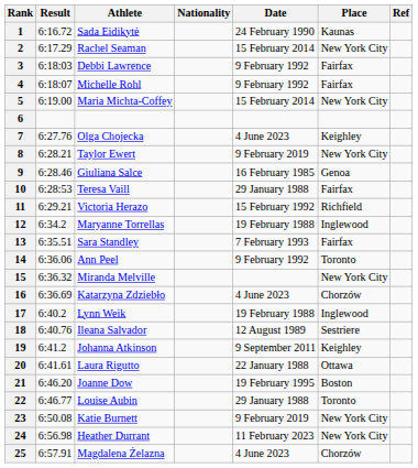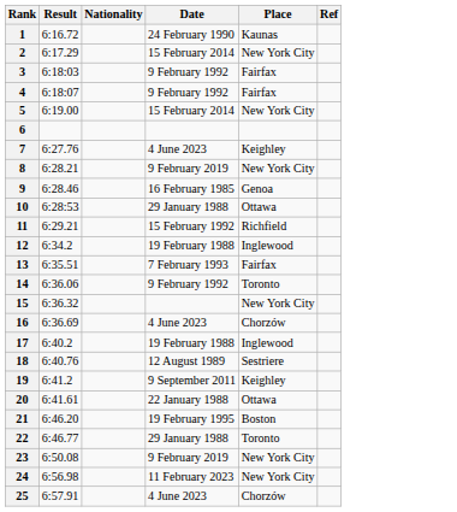 <table class="wikitable">
 <tr>
 <th>Rank</th>
 <th>Result</th>
-<th>Athlete</th>
 <th>Nationality</th>
 <th>Date</th>
 <th>Place</th>
 <th>Ref</th>
 </tr>
 <tr>
 <th>1</th>
 <td>6:16.72 </td>
-<td><a href='#'>Sada Eidikytė</a></td>
 <td></td>
 <td>24 February 1990</td>
 <td>Kaunas</td>
 <td></td>
 </tr>
 <tr>
 <th>2</th>
 <td>6:17.29 </td>
-<td><a href='#'>Rachel Seaman</a></td>
 <td></td>
 <td>15 February 2014</td>
 <td>New York City</td>
 <td></td>
 </tr>
 <tr>
 <th>3</th>
 <td>6:18:03 </td>
-<td><a href='#'>Debbi Lawrence</a></td>
 <td></td>
 <td>9 February 1992</td>
 <td>Fairfax</td>
 <td></td>
 </tr>
 <tr>
 <th>4</th>
 <td>6:18:07 </td>
-<td><a href='#'>Michelle Rohl</a></td>
 <td></td>
 <td>9 February 1992</td>
 <td>Fairfax</td>
 <td></td>
 </tr>
 <tr>
 <th>5</th>
 <td>6:19.00 </td>
-<td><a href='#'>Maria Michta-Coffey</a></td>
 <td></td>
 <td>15 February 2014</td>
 <td>New York City</td>
 <td></td>
 </tr>
 <tr>
 <th>6</th>
 <td></td>
 <td></td>
 <td></td>
 <td></td>
 <td></td>
-<td></td>
 </tr>
 <tr>
 <th>7</th>
 <td>6:27.76</td>
-<td><a href='#'>Olga Chojecka</a></td>
 <td></td>
 <td>4 June 2023</td>
 <td>Keighley</td>
 <td></td>
 </tr>
 <tr>
 <th>8</th>
 <td>6:28.21 </td>
-<td><a href='#'>Taylor Ewert</a></td>
 <td></td>
 <td>9 February 2019</td>
 <td>New York City</td>
 <td></td>
 </tr>
 <tr>
 <th>9</th>
 <td>6:28.46 </td>
-<td><a href='#'>Giuliana Salce</a></td>
 <td></td>
 <td>16 February 1985</td>
 <td>Genoa</td>
 <td></td>
 </tr>
 <tr>
 <th>10</th>
 <td>6:28:53 </td>
-<td><a href='#'>Teresa Vaill</a></td>
 <td></td>
 <td>29 January 1988</td>
-<td>Fairfax</td>
+<td>Ottawa</td>
 <td></td>
 </tr>
 <tr>
 <th>11</th>
 <td>6:29.21 </td>
-<td><a href='#'>Victoria Herazo</a></td>
 <td></td>
 <td>15 February 1992</td>
 <td>Richfield</td>
 <td></td>
 </tr>
 <tr>
 <th>12</th>
 <td>6:34.2  </td>
-<td><a href='#'>Maryanne Torrellas</a></td>
 <td></td>
 <td>19 February 1988</td>
 <td>Inglewood</td>
 <td></td>
 </tr>
 <tr>
 <th>13</th>
 <td>6:35.51 </td>
-<td><a href='#'>Sara Standley</a></td>
 <td></td>
 <td>7 February 1993</td>
 <td>Fairfax</td>
 <td></td>
 </tr>
 <tr>
 <th>14</th>
 <td>6:36.06 </td>
-<td><a href='#'>Ann Peel</a></td>
 <td></td>
 <td>9 February 1992</td>
 <td>Toronto</td>
 <td></td>
 </tr>
 <tr>
 <th>15</th>
 <td>6:36.32 </td>
-<td><a href='#'>Miranda Melville</a></td>
 <td></td>
 <td></td>
 <td>New York City</td>
 <td></td>
 </tr>
 <tr>
 <th>16</th>
 <td>6:36.69</td>
-<td><a href='#'>Katarzyna Zdziebło</a></td>
 <td></td>
 <td>4 June 2023</td>
 <td>Chorzów</td>
 <td></td>
 </tr>
 <tr>
 <th>17</th>
 <td>6:40.2  </td>
-<td><a href='#'>Lynn Weik</a></td>
 <td></td>
 <td>19 February 1988</td>
 <td>Inglewood</td>
 <td></td>
 </tr>
 <tr>
 <th>18</th>
 <td>6:40.76 </td>
-<td><a href='#'>Ileana Salvador</a></td>
 <td></td>
 <td>12 August 1989</td>
 <td>Sestriere</td>
 <td></td>
 </tr>
 <tr>
 <th>19</th>
 <td>6:41.2 </td>
-<td><a href='#'>Johanna Atkinson</a></td>
 <td></td>
 <td>9 September 2011</td>
 <td>Keighley</td>
 <td></td>
 </tr>
 <tr>
 <th>20</th>
 <td>6:41.61 </td>
-<td><a href='#'>Laura Rigutto</a></td>
 <td></td>
 <td>22 January 1988</td>
 <td>Ottawa</td>
 <td></td>
 </tr>
 <tr>
 <th>21</th>
 <td>6:46.20 </td>
-<td><a href='#'>Joanne Dow</a></td>
 <td></td>
 <td>19 February 1995</td>
 <td>Boston</td>
 <td></td>
 </tr>
 <tr>
 <th>22</th>
 <td>6:46.77 </td>
-<td><a href='#'>Louise Aubin</a></td>
 <td></td>
 <td>29 January 1988</td>
 <td>Toronto</td>
 <td></td>
 </tr>
 <tr>
 <th>23</th>
 <td>6:50.08 </td>
-<td><a href='#'>Katie Burnett</a></td>
 <td></td>
 <td>9 February 2019</td>
 <td>New York City</td>
 <td></td>
 </tr>
 <tr>
 <th>24</th>
 <td>6:56.98 </td>
-<td><a href='#'>Heather Durrant</a></td>
 <td></td>
 <td>11 February 2023</td>
 <td>New York City</td>
 <td></td>
 </tr>
 <tr>
 <th>25</th>
 <td>6:57.91</td>
-<td><a href='#'>Magdalena Żelazna</a></td>
 <td></td>
 <td>4 June 2023</td>
 <td>Chorzów</td>
 <td></td>
 </tr>
 </table>
